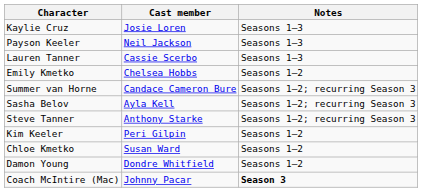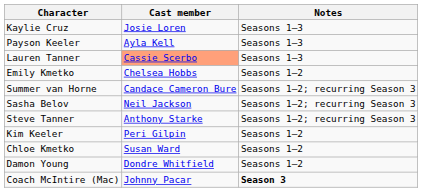 <table class="wikitable">
 <tr>
 <th>Character</th>
 <th>Cast member</th>
 <th>Notes</th>
 </tr>
 <tr>
 <td>Kaylie Cruz</td>
 <td><a href='#'>Josie Loren</a></td>
 <td>Seasons 1–3</td>
 </tr>
 <tr>
 <td>Payson Keeler</td>
-<td><a href='#'>Neil Jackson</a></td>
+<td><a href='#'>Ayla Kell</a></td>
 <td>Seasons 1–3</td>
 </tr>
 <tr>
 <td>Lauren Tanner</td>
-<td><a href='#'>Cassie Scerbo</a></td>
+<td style="background: lightsalmon;"><a href='#'>Cassie Scerbo</a></td>
 <td>Seasons 1–3</td>
 </tr>
 <tr>
 <td>Emily Kmetko</td>
 <td><a href='#'>Chelsea Hobbs</a></td>
 <td>Seasons 1–2</td>
 </tr>
 <tr>
 <td>Summer van Horne</td>
 <td><a href='#'>Candace Cameron Bure</a></td>
 <td>Seasons 1–2; recurring Season 3</td>
 </tr>
 <tr>
 <td>Sasha Belov</td>
-<td><a href='#'>Ayla Kell</a></td>
+<td><a href='#'>Neil Jackson</a></td>
 <td>Seasons 1–2; recurring Season 3</td>
 </tr>
 <tr>
 <td>Steve Tanner</td>
 <td><a href='#'>Anthony Starke</a></td>
 <td>Seasons 1–2; recurring Season 3</td>
 </tr>
 <tr>
 <td>Kim Keeler</td>
 <td><a href='#'>Peri Gilpin</a></td>
 <td>Seasons 1–2</td>
 </tr>
 <tr>
 <td>Chloe Kmetko</td>
 <td><a href='#'>Susan Ward</a></td>
 <td>Seasons 1–2</td>
 </tr>
 <tr>
 <td>Damon Young</td>
 <td><a href='#'>Dondre Whitfield</a></td>
 <td>Seasons 1–2</td>
 </tr>
 <tr>
 <td>Coach McIntire (Mac)</td>
 <td><a href='#'>Johnny Pacar</a></td>
 <td><strong>Season 3</strong></td>
 </tr>
 </table>
